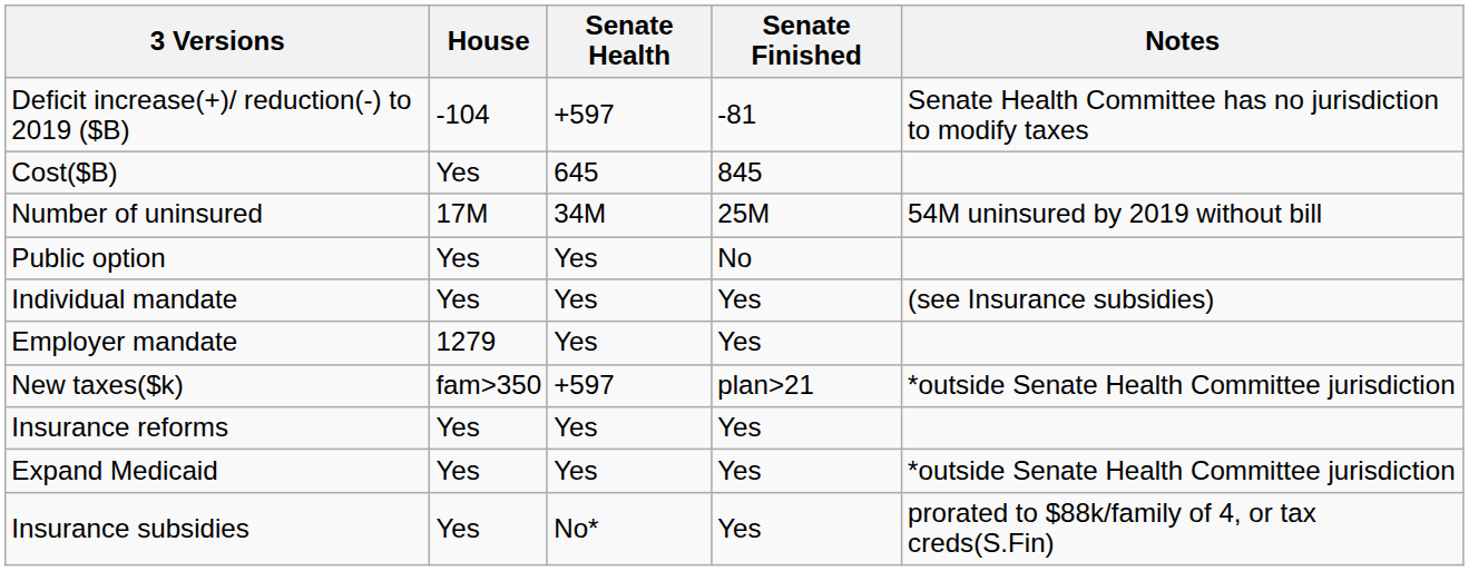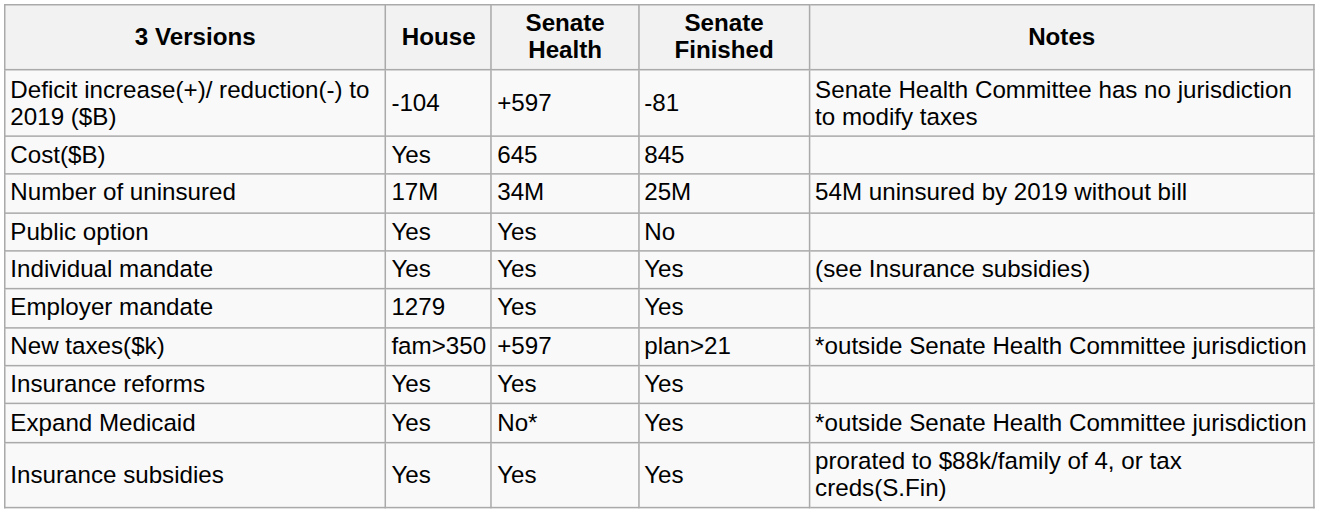 <table class="wikitable">
 <tr>
 <th>3 Versions</th>
 <th>House</th>
 <th>Senate Health</th>
 <th>Senate Finished</th>
 <th>Notes</th>
 </tr>
 <tr>
 <td>Deficit increase(+)/ reduction(-) to 2019 ($B)</td>
 <td>-104</td>
 <td>+597</td>
 <td>-81</td>
 <td>Senate Health Committee has no jurisdiction to modify taxes</td>
 </tr>
 <tr>
 <td>Cost($B)</td>
 <td>Yes</td>
 <td>645</td>
 <td>845</td>
 </tr>
 <tr>
 <td>Number of uninsured</td>
 <td>17M</td>
 <td>34M</td>
 <td>25M</td>
 <td>54M uninsured by 2019 without bill</td>
 </tr>
 <tr>
 <td>Public option</td>
 <td>Yes</td>
 <td>Yes</td>
 <td>No</td>
 <td></td>
 </tr>
 <tr>
 <td>Individual mandate</td>
 <td>Yes</td>
 <td>Yes</td>
 <td>Yes</td>
 <td>(see Insurance subsidies)</td>
 </tr>
 <tr>
 <td>Employer mandate</td>
 <td>1279</td>
 <td>Yes</td>
 <td>Yes</td>
 <td></td>
 </tr>
 <tr>
 <td>New taxes($k)</td>
 <td>fam>350</td>
 <td>+597</td>
 <td>plan>21</td>
 <td>*outside Senate Health Committee jurisdiction</td>
 </tr>
 <tr>
 <td>Insurance reforms</td>
 <td>Yes</td>
 <td>Yes</td>
 <td>Yes</td>
 <td></td>
 </tr>
 <tr>
 <td>Expand Medicaid</td>
 <td>Yes</td>
-<td>Yes</td>
+<td>No*</td>
 <td>Yes</td>
 <td>*outside Senate Health Committee jurisdiction</td>
 </tr>
 <tr>
 <td>Insurance subsidies</td>
 <td>Yes</td>
-<td>No*</td>
+<td>Yes</td>
 <td>Yes</td>
 <td>prorated to $88k/family of 4, or tax creds(S.Fin)</td>
 </tr>
 </table>
